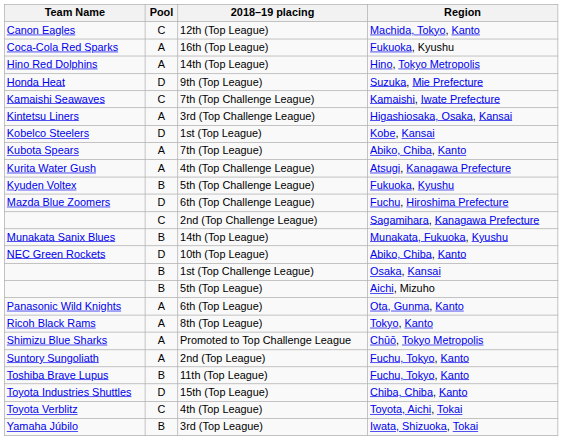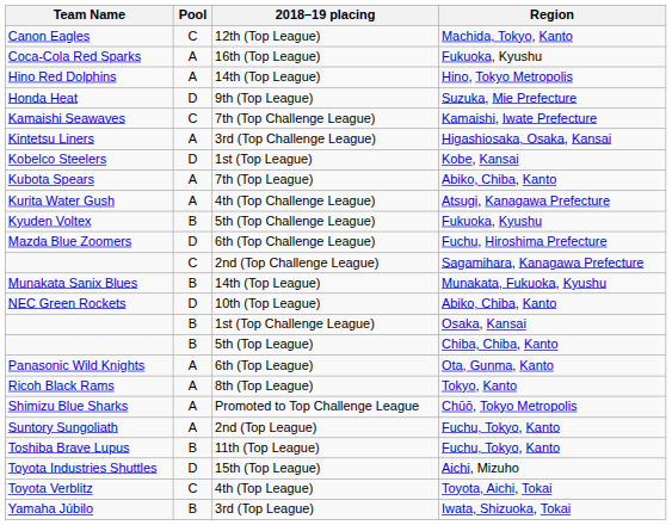 <table class="wikitable" style="text-align:left; font-size:100%;">
 <tr>
 <th style="width:12.5em;">Team Name</th>
 <th style="width:2.5em;">Pool</th>
 <th style="width:17em;">2018–19 placing</th>
 <th style="width:17em;">Region</th>
 </tr>
 <tr>
 <td><a href='#'>Canon Eagles</a></td>
 <td align=center>C</td>
 <td>12th (Top League)</td>
 <td><a href='#'>Machida, Tokyo</a>, <a href='#'>Kanto</a></td>
 </tr>
 <tr>
 <td><a href='#'>Coca-Cola Red Sparks</a></td>
 <td align=center>A</td>
 <td>16th (Top League)</td>
 <td><a href='#'>Fukuoka</a>, Kyushu</td>
 </tr>
 <tr>
 <td><a href='#'>Hino Red Dolphins</a></td>
 <td align=center>A</td>
 <td>14th (Top League)</td>
 <td><a href='#'>Hino</a>, <a href='#'>Tokyo Metropolis</a></td>
 </tr>
 <tr>
 <td><a href='#'>Honda Heat</a></td>
 <td align=center>D</td>
 <td>9th (Top League)</td>
 <td><a href='#'>Suzuka</a>, <a href='#'>Mie Prefecture</a></td>
 </tr>
 <tr>
 <td><a href='#'>Kamaishi Seawaves</a></td>
 <td align=center>C</td>
 <td>7th (Top Challenge League)</td>
 <td><a href='#'>Kamaishi</a>, <a href='#'>Iwate Prefecture</a></td>
 </tr>
 <tr>
 <td><a href='#'>Kintetsu Liners</a></td>
 <td align=center>A</td>
 <td>3rd (Top Challenge League)</td>
 <td><a href='#'>Higashiosaka, Osaka</a>, <a href='#'>Kansai</a></td>
 </tr>
 <tr>
 <td><a href='#'>Kobelco Steelers</a></td>
 <td align=center>D</td>
 <td>1st (Top League)</td>
 <td><a href='#'>Kobe</a>, <a href='#'>Kansai</a></td>
 </tr>
 <tr>
 <td><a href='#'>Kubota Spears</a></td>
 <td align=center>A</td>
 <td>7th (Top League)</td>
 <td><a href='#'>Abiko, Chiba</a>, <a href='#'>Kanto</a></td>
 </tr>
 <tr>
 <td><a href='#'>Kurita Water Gush</a></td>
 <td align=center>A</td>
 <td>4th (Top Challenge League)</td>
 <td><a href='#'>Atsugi</a>, <a href='#'>Kanagawa Prefecture</a></td>
 </tr>
 <tr>
 <td><a href='#'>Kyuden Voltex</a></td>
 <td align=center>B</td>
 <td>5th (Top Challenge League)</td>
 <td><a href='#'>Fukuoka</a>, <a href='#'>Kyushu</a></td>
 </tr>
 <tr>
 <td><a href='#'>Mazda Blue Zoomers</a></td>
 <td align=center>D</td>
 <td>6th (Top Challenge League)</td>
 <td><a href='#'>Fuchu</a>, <a href='#'>Hiroshima Prefecture</a></td>
 </tr>
 <tr>
 <td></td>
 <td align=center>C</td>
 <td>2nd (Top Challenge League)</td>
 <td><a href='#'>Sagamihara</a>, <a href='#'>Kanagawa Prefecture</a></td>
 </tr>
 <tr>
 <td><a href='#'>Munakata Sanix Blues</a></td>
 <td align=center>B</td>
 <td>14th (Top League)</td>
 <td><a href='#'>Munakata, Fukuoka</a>, <a href='#'>Kyushu</a></td>
 </tr>
 <tr>
 <td><a href='#'>NEC Green Rockets</a></td>
 <td align=center>D</td>
 <td>10th (Top League)</td>
 <td><a href='#'>Abiko, Chiba</a>, <a href='#'>Kanto</a></td>
 </tr>
 <tr>
 <td></td>
 <td align=center>B</td>
 <td>1st (Top Challenge League)</td>
 <td><a href='#'>Osaka</a>, <a href='#'>Kansai</a></td>
 </tr>
 <tr>
 <td></td>
 <td align=center>B</td>
 <td>5th (Top League)</td>
-<td><a href='#'>Aichi</a>, Mizuho</td>
+<td><a href='#'>Chiba, Chiba</a>, <a href='#'>Kanto</a></td>
 </tr>
 <tr>
 <td><a href='#'>Panasonic Wild Knights</a></td>
 <td align=center>A</td>
 <td>6th (Top League)</td>
 <td><a href='#'>Ota, Gunma</a>, <a href='#'>Kanto</a></td>
 </tr>
 <tr>
 <td><a href='#'>Ricoh Black Rams</a></td>
 <td align=center>A</td>
 <td>8th (Top League)</td>
 <td><a href='#'>Tokyo</a>, <a href='#'>Kanto</a></td>
 </tr>
 <tr>
 <td><a href='#'>Shimizu Blue Sharks</a></td>
 <td align=center>A</td>
 <td>Promoted to Top Challenge League</td>
 <td><a href='#'>Chūō</a>, <a href='#'>Tokyo Metropolis</a></td>
 </tr>
 <tr>
 <td><a href='#'>Suntory Sungoliath</a></td>
 <td align=center>A</td>
 <td>2nd (Top League)</td>
 <td><a href='#'>Fuchu, Tokyo</a>, <a href='#'>Kanto</a></td>
 </tr>
 <tr>
 <td><a href='#'>Toshiba Brave Lupus</a></td>
 <td align=center>B</td>
 <td>11th (Top League)</td>
 <td><a href='#'>Fuchu, Tokyo</a>, <a href='#'>Kanto</a></td>
 </tr>
 <tr>
 <td><a href='#'>Toyota Industries Shuttles</a></td>
 <td align=center>D</td>
 <td>15th (Top League)</td>
-<td><a href='#'>Chiba, Chiba</a>, <a href='#'>Kanto</a></td>
+<td><a href='#'>Aichi</a>, Mizuho</td>
 </tr>
 <tr>
 <td><a href='#'>Toyota Verblitz</a></td>
 <td align=center>C</td>
 <td>4th (Top League)</td>
 <td><a href='#'>Toyota, Aichi</a>, <a href='#'>Tokai</a></td>
 </tr>
 <tr>
 <td><a href='#'>Yamaha Júbilo</a></td>
 <td align=center>B</td>
 <td>3rd (Top League)</td>
 <td><a href='#'>Iwata, Shizuoka</a>, <a href='#'>Tokai</a></td>
 </tr>
 </table>
